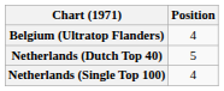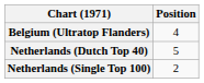 <table class="wikitable sortable plainrowheaders" style="text-align:center">
 <tr>
 <th>Chart (1971)</th>
 <th>Position</th>
 </tr>
 <tr>
 <th scope="row">Belgium (Ultratop Flanders)</th>
 <td>4</td>
 </tr>
 <tr>
 <th scope="row">Netherlands (Dutch Top 40)</th>
 <td>5</td>
 </tr>
 <tr>
 <th scope="row">Netherlands (Single Top 100)</th>
-<td>4</td>
+<td>2</td>
 </tr>
 </table>
